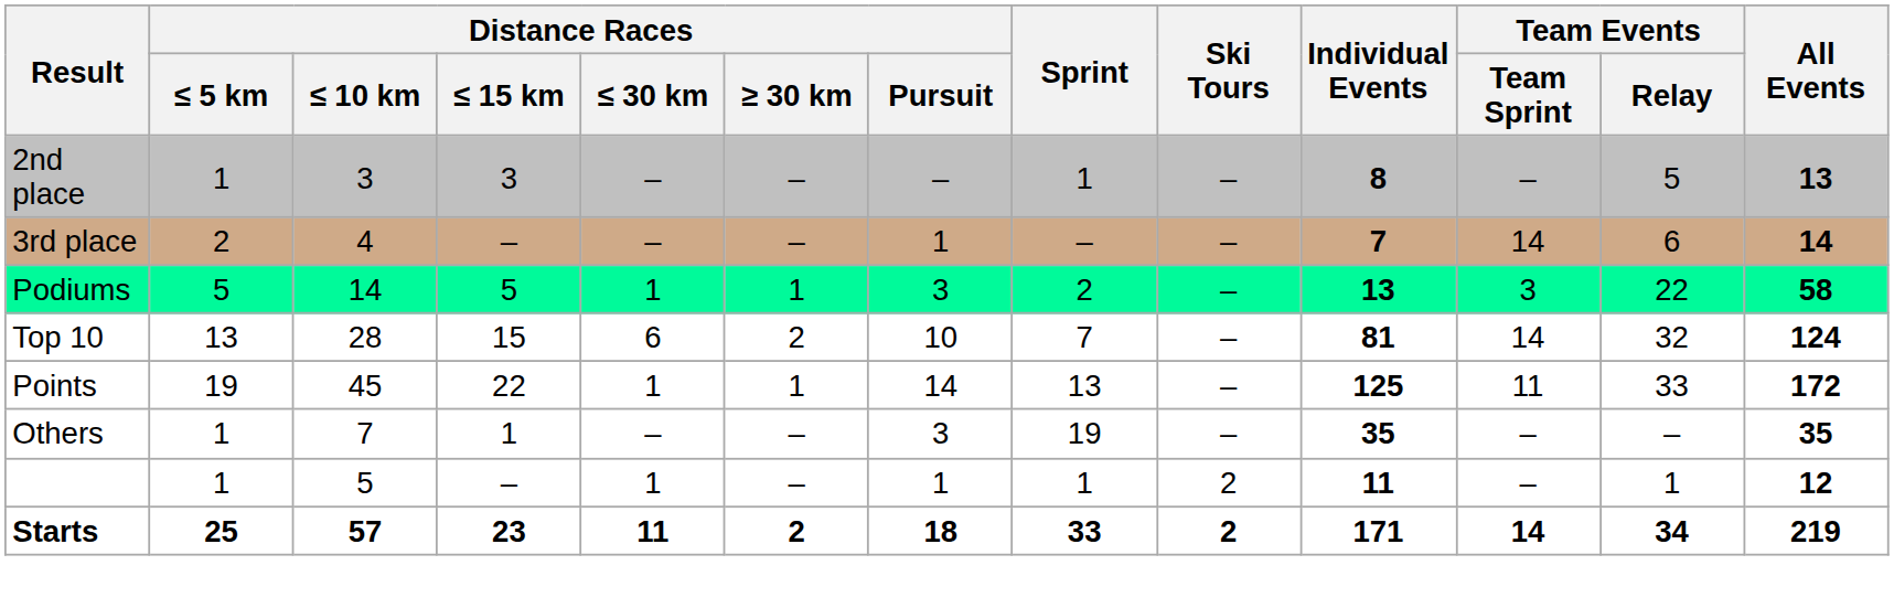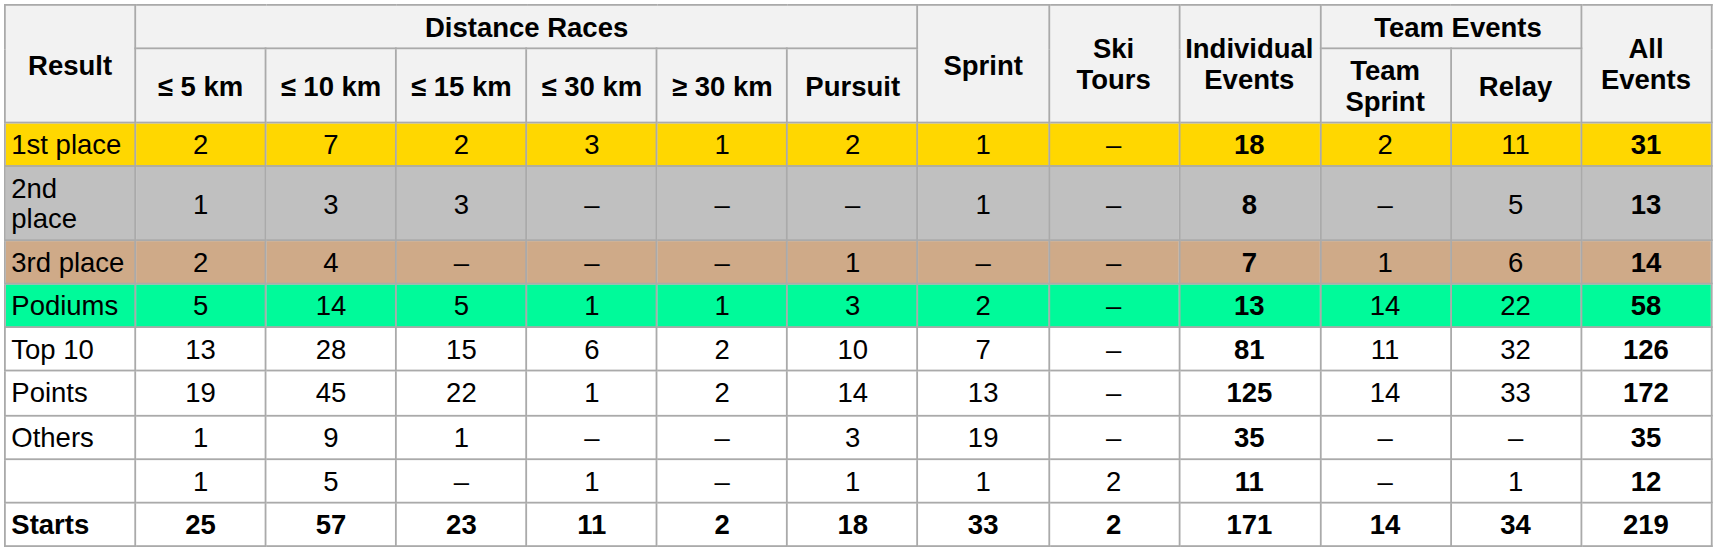 <table class="wikitable" style="font-size:95%; text-align:center; border:grey solid 1px; border-collapse:collapse; background:#ffffff;">
 <tr>
 <th style="width:65px;" rowspan="2">Result</th>
 <th colspan="6">Distance Races</th>
 <th style="width:65px;" rowspan="2">Sprint</th>
 <th style="width:65px;" rowspan="2">Ski<br>Tours</th>
 <th style="width:65px;" rowspan="2">Individual<br>Events</th>
 <th colspan="2">  Team Events</th>
 <th style="width:65px;" rowspan="2">All Events</th>
 </tr>
 <tr>
 <th style="width:65px;">≤ 5 km</th>
 <th style="width:65px;">≤ 10 km</th>
 <th style="width:65px;">≤ 15 km</th>
 <th style="width:65px;">≤ 30 km</th>
 <th style="width:65px;">≥ 30 km</th>
 <th style="width:65px;">Pursuit</th>
 <th style="width:65px;">Team Sprint</th>
 <th style="width:65px;">Relay</th>
+</tr>
+<tr bgcolor=gold>
+<td align=left>1st place</td>
+<td>2</td>
+<td>7</td>
+<td>2</td>
+<td>3</td>
+<td>1</td>
+<td>2</td>
+<td>1</td>
+<td>–</td>
+<td><strong>18</strong></td>
+<td>2</td>
+<td>11</td>
+<td><strong>31</strong></td>
 </tr>
 <tr bgcolor=silver>
 <td align=left>2nd place</td>
 <td>1</td>
 <td>3</td>
 <td>3</td>
 <td>–</td>
 <td>–</td>
 <td>–</td>
 <td>1</td>
 <td>–</td>
 <td><strong>8</strong></td>
 <td>–</td>
 <td>5</td>
 <td><strong>13</strong></td>
 </tr>
 <tr bgcolor="#CFAA88">
 <td align=left>3rd place</td>
 <td>2</td>
 <td>4</td>
 <td>–</td>
 <td>–</td>
 <td>–</td>
 <td>1</td>
 <td>–</td>
 <td>–</td>
 <td><strong>7</strong></td>
-<td>14</td>
+<td>1</td>
 <td>6</td>
 <td><strong>14</strong></td>
 </tr>
 <tr style="background:#00FA9A;">
 <td align=left>Podiums</td>
 <td>5</td>
 <td>14</td>
 <td>5</td>
 <td>1</td>
 <td>1</td>
 <td>3</td>
 <td>2</td>
 <td>–</td>
 <td><strong>13</strong></td>
-<td>3</td>
+<td>14</td>
 <td>22</td>
 <td><strong>58</strong></td>
 </tr>
 <tr>
 <td align=left>Top 10</td>
 <td>13</td>
 <td>28</td>
 <td>15</td>
 <td>6</td>
 <td>2</td>
 <td>10</td>
 <td>7</td>
 <td>–</td>
 <td><strong>81</strong></td>
-<td>14</td>
+<td>11</td>
 <td>32</td>
-<td><strong>124</strong></td>
+<td><strong>126</strong></td>
 </tr>
 <tr>
 <td align=left>Points</td>
 <td>19</td>
 <td>45</td>
 <td>22</td>
 <td>1</td>
-<td>1</td>
+<td>2</td>
 <td>14</td>
 <td>13</td>
 <td>–</td>
 <td><strong>125</strong></td>
-<td>11</td>
+<td>14</td>
 <td>33</td>
 <td><strong>172</strong></td>
 </tr>
 <tr>
 <td align=left>Others</td>
 <td>1</td>
-<td>7</td>
+<td>9</td>
 <td>1</td>
 <td>–</td>
 <td>–</td>
 <td>3</td>
 <td>19</td>
 <td>–</td>
 <td><strong>35</strong></td>
 <td>–</td>
 <td>–</td>
 <td><strong>35</strong></td>
 </tr>
 <tr>
 <td align=left></td>
 <td>1</td>
 <td>5</td>
 <td>–</td>
 <td>1</td>
 <td>–</td>
 <td>1</td>
 <td>1</td>
 <td>2</td>
 <td><strong>11</strong></td>
 <td>–</td>
 <td>1</td>
 <td><strong>12</strong></td>
 </tr>
 <tr>
 <td align=left><strong>Starts</strong></td>
 <td><strong>25</strong></td>
 <td><strong>57</strong></td>
 <td><strong>23</strong></td>
 <td><strong>11</strong></td>
 <td><strong>2</strong></td>
 <td><strong>18</strong></td>
 <td><strong>33</strong></td>
 <td><strong>2</strong></td>
 <td><strong>171</strong></td>
 <td><strong>14</strong></td>
 <td><strong>34</strong></td>
 <td><strong>219</strong></td>
 </tr>
 </table>
